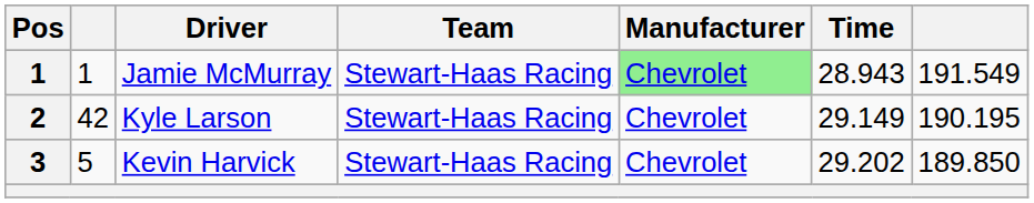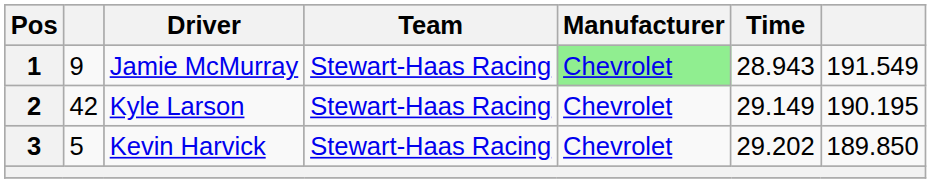 <table class="wikitable" style="font-size:95%">
 <tr>
 <th>Pos</th>
 <th></th>
 <th>Driver</th>
 <th>Team</th>
 <th>Manufacturer</th>
 <th>Time</th>
 <th></th>
 </tr>
 <tr>
 <th>1</th>
-<td>1</td>
+<td>9</td>
 <td><a href='#'>Jamie McMurray</a></td>
 <td><a href='#'>Stewart-Haas Racing</a></td>
 <td style="background: lightgreen;"><a href='#'>Chevrolet</a></td>
 <td>28.943</td>
 <td>191.549</td>
 </tr>
 <tr>
 <th>2</th>
 <td>42</td>
 <td><a href='#'>Kyle Larson</a></td>
 <td><a href='#'>Stewart-Haas Racing</a></td>
 <td><a href='#'>Chevrolet</a></td>
 <td>29.149</td>
 <td>190.195</td>
 </tr>
 <tr>
 <th>3</th>
 <td>5</td>
 <td><a href='#'>Kevin Harvick</a></td>
 <td><a href='#'>Stewart-Haas Racing</a></td>
 <td><a href='#'>Chevrolet</a></td>
 <td>29.202</td>
 <td>189.850</td>
 </tr>
 <tr>
 <th colspan="7"></th>
 </tr>
 </table>
